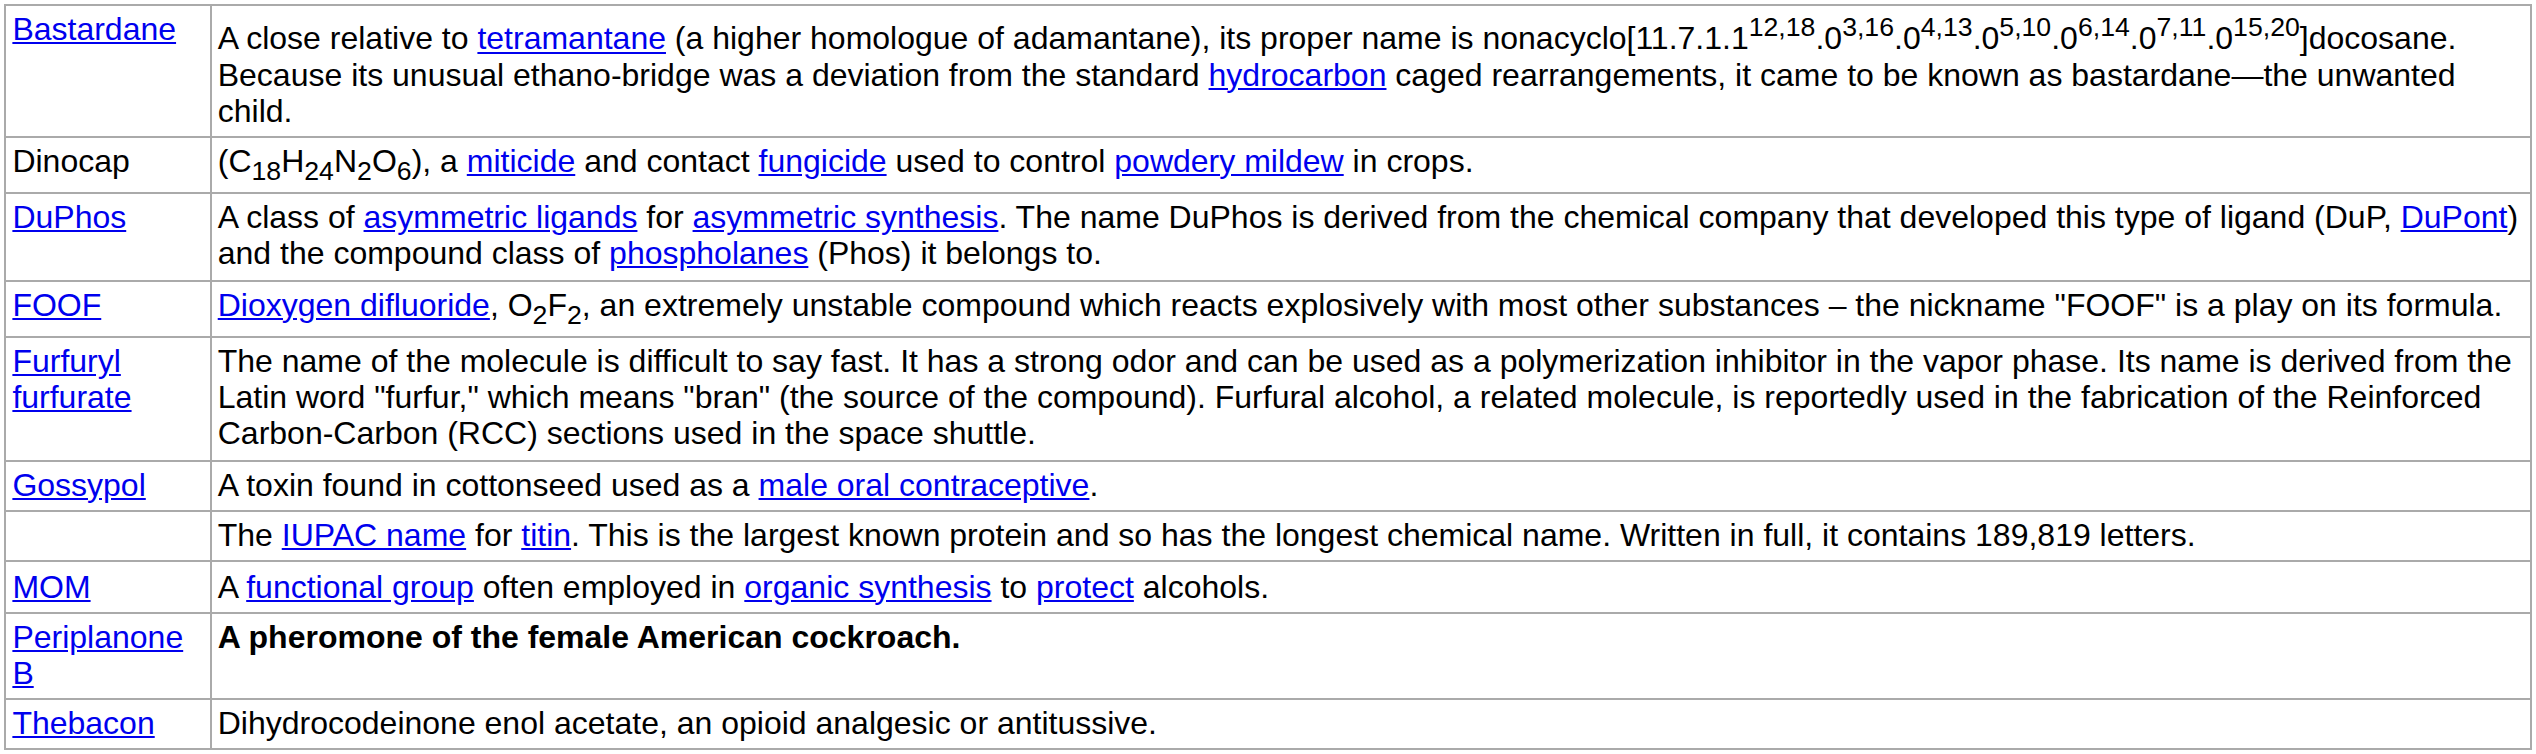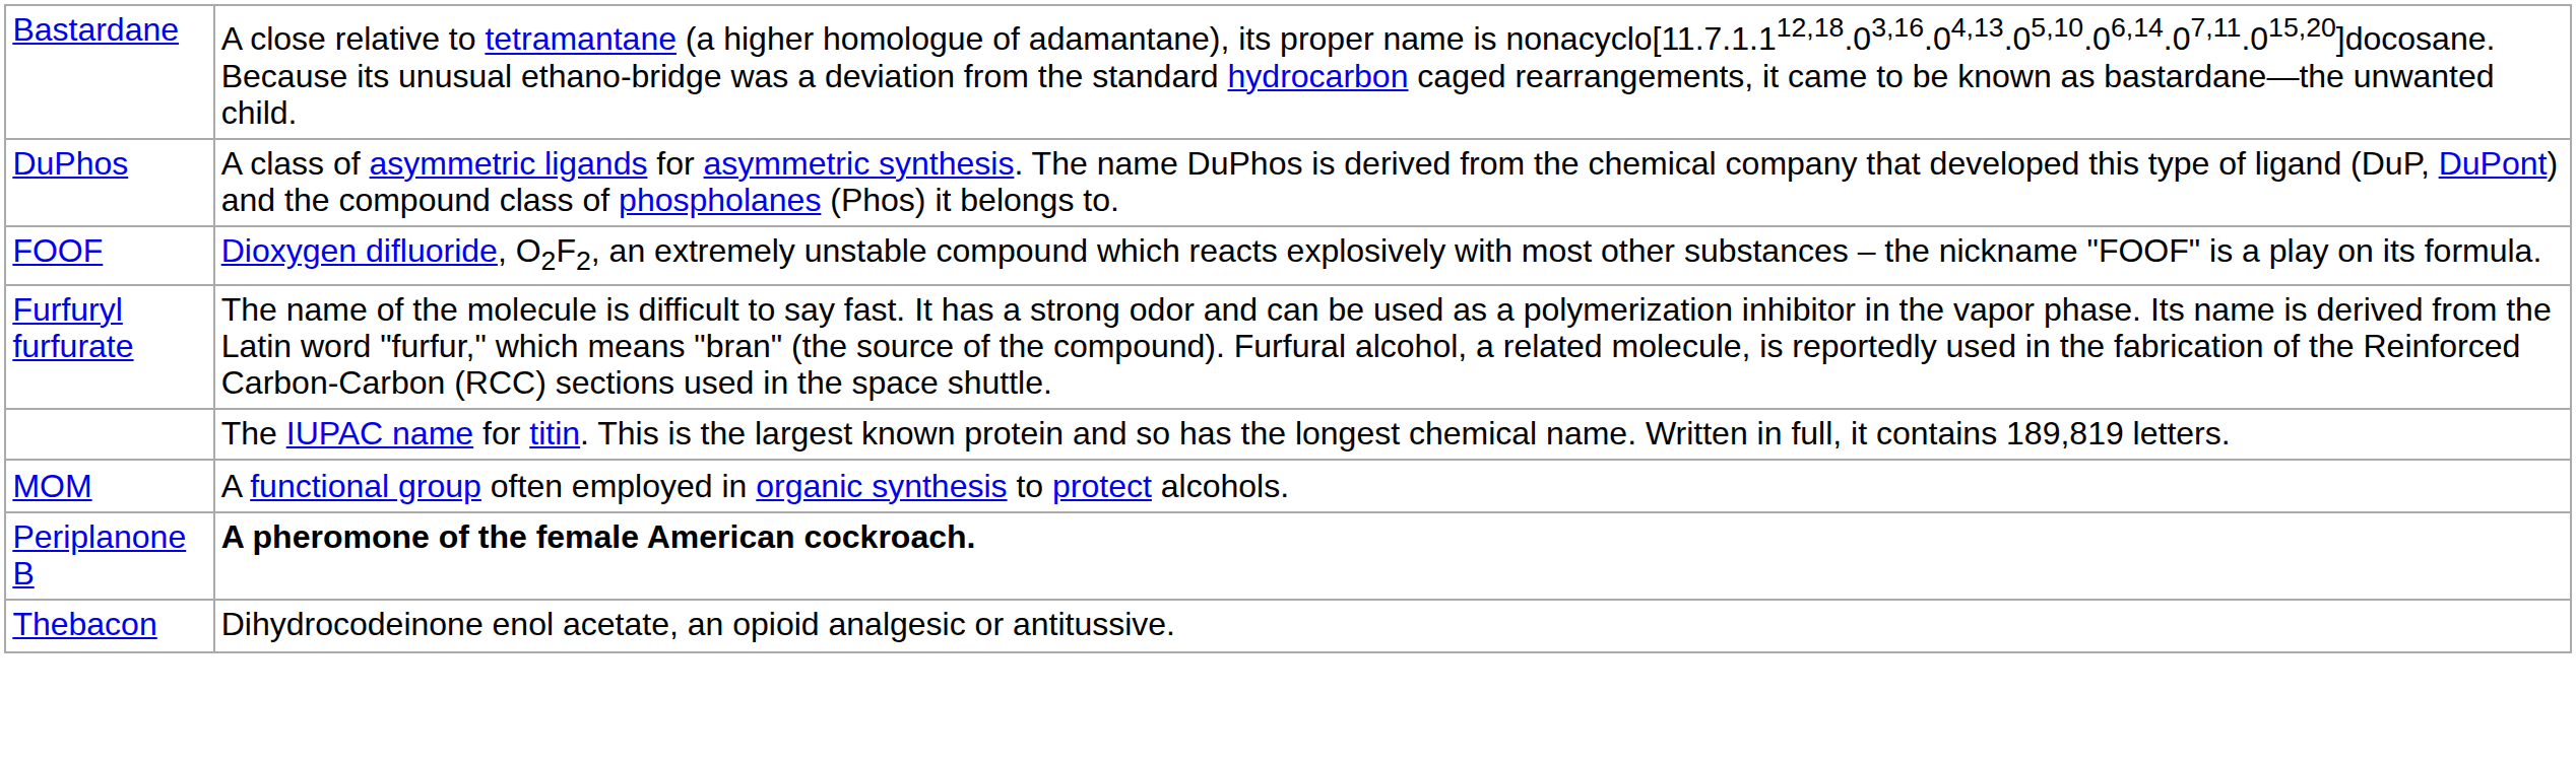 <table class="wikitable" style="margin:auto; background:white;">
 <tr>
 <td valign="top"><a href='#'>Bastardane</a></td>
 <td valign="top">A close relative to <a href='#'>tetramantane</a> (a higher homologue of adamantane), its proper name is nonacyclo[11.7.1.1<sup>12,18</sup>.0<sup>3,16</sup>.0<sup>4,13</sup>.0<sup>5,10</sup>.0<sup>6,14</sup>.0<sup>7,11</sup>.0<sup>15,20</sup>]docosane. Because its unusual ethano-bridge was a deviation from the standard <a href='#'>hydrocarbon</a> caged rearrangements, it came to be known as bastardane—the unwanted child.</td>
-</tr>
-<tr>
-<td valign="top">Dinocap</td>
-<td valign="top"> (C<sub>18</sub>H<sub>24</sub>N<sub>2</sub>O<sub>6</sub>), a <a href='#'>miticide</a> and contact <a href='#'>fungicide</a> used to control <a href='#'>powdery mildew</a> in crops.</td>
 </tr>
 <tr>
 <td valign="top"><a href='#'>DuPhos</a></td>
 <td valign="top"> A class of <a href='#'>asymmetric ligands</a> for <a href='#'>asymmetric synthesis</a>. The name DuPhos is derived from the chemical company that developed this type of ligand (DuP, <a href='#'>DuPont</a>) and the compound class of <a href='#'>phospholanes</a> (Phos) it belongs to.</td>
 </tr>
 <tr>
 <td valign="top"><a href='#'>FOOF</a></td>
 <td valign="top"> <a href='#'>Dioxygen difluoride</a>, O<sub>2</sub>F<sub>2</sub>, an extremely unstable compound which reacts explosively with most other substances – the nickname "FOOF" is a play on its formula.</td>
 </tr>
 <tr>
 <td valign="top"><a href='#'>Furfuryl furfurate</a></td>
 <td valign="top">The name of the molecule is difficult to say fast. It has a strong odor and can be used as a polymerization inhibitor in the vapor phase. Its name is derived from the Latin word "furfur," which means "bran" (the source of the compound). Furfural alcohol, a related molecule, is reportedly used in the fabrication of the Reinforced Carbon-Carbon (RCC) sections used in the space shuttle.</td>
-</tr>
-<tr>
-<td valign="top"><a href='#'>Gossypol</a></td>
-<td valign="top"> A toxin found in cottonseed used as a <a href='#'>male oral contraceptive</a>.</td>
 </tr>
 <tr>
 <td valign="top"><a href='#'></a></td>
 <td valign="top">The <a href='#'>IUPAC name</a> for <a href='#'>titin</a>. This is the largest known protein and so has the longest chemical name.  Written in full, it contains 189,819 letters.</td>
 </tr>
 <tr>
 <td><a href='#'>MOM</a></td>
 <td>A <a href='#'>functional group</a> often employed in <a href='#'>organic synthesis</a> to <a href='#'>protect</a> alcohols.</td>
 </tr>
 <tr>
 <td valign="top"><a href='#'>Periplanone B</a></td>
 <td valign="top"><strong> A pheromone of the female American cockroach.</strong></td>
 </tr>
 <tr>
 <td valign="top"><a href='#'>Thebacon</a></td>
 <td valign="top"> Dihydrocodeinone enol acetate, an opioid analgesic or antitussive. </td>
 </tr>
 </table>
